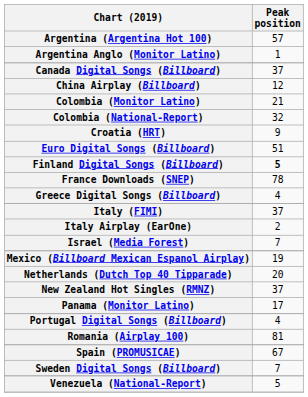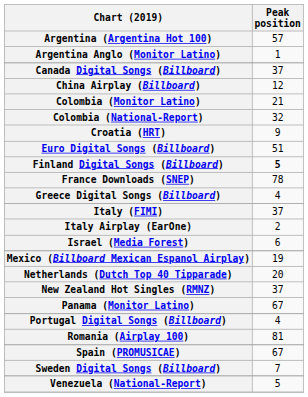 <table class="wikitable sortable plainrowheaders" style="text-align:center">
 <tr>
 <th scope="col">Chart (2019)</th>
 <th scope="col">Peak<br>position</th>
 </tr>
 <tr>
 <th scope="row">Argentina (<a href='#'>Argentina Hot 100</a>)</th>
 <td>57</td>
 </tr>
 <tr>
 <th scope="row">Argentina Anglo (<a href='#'>Monitor Latino</a>)</th>
 <td>1</td>
 </tr>
 <tr>
 </tr>
 <tr>
 </tr>
 <tr>
 <th scope="row">Canada <a href='#'>Digital Songs</a> (<em><a href='#'>Billboard</a></em>)</th>
 <td>37</td>
 </tr>
 <tr>
 <th scope="row">China Airplay (<em><a href='#'>Billboard</a></em>)</th>
 <td>12</td>
 </tr>
 <tr>
 <th scope="row">Colombia (<a href='#'>Monitor Latino</a>)</th>
 <td>21</td>
 </tr>
 <tr>
 <th scope="row">Colombia (<a href='#'>National-Report</a>)</th>
 <td>32</td>
 </tr>
 <tr>
 <th scope="row">Croatia (<a href='#'>HRT</a>)</th>
 <td>9</td>
 </tr>
 <tr>
 <th scope="row"><a href='#'>Euro Digital Songs</a> (<em><a href='#'>Billboard</a></em>)</th>
 <td align="center">51</td>
 </tr>
 <tr>
 <th scope="row">Finland <a href='#'>Digital Songs</a> (<em><a href='#'>Billboard</a></em>)</th>
 <td><strong>5</strong></td>
 </tr>
 <tr>
 <th scope="row">France Downloads (<a href='#'>SNEP</a>)</th>
 <td>78</td>
 </tr>
 <tr>
 <th scope="row">Greece Digital Songs (<em><a href='#'>Billboard</a></em>)</th>
 <td>4</td>
 </tr>
 <tr>
 </tr>
 <tr>
 <th scope="row">Italy (<a href='#'>FIMI</a>)</th>
 <td>37</td>
 </tr>
 <tr>
 <th scope="row">Italy Airplay (EarOne)</th>
 <td>2</td>
 </tr>
 <tr>
 <th scope="row">Israel (<a href='#'>Media Forest</a>)</th>
-<td>7</td>
+<td>6</td>
 </tr>
 <tr>
 </tr>
 <tr>
 <th scope="row">Mexico (<a href='#'><em>Billboard</em> Mexican Espanol Airplay</a>)</th>
 <td>19</td>
 </tr>
 <tr>
 <th scope="row">Netherlands (<a href='#'>Dutch Top 40 Tipparade</a>)</th>
 <td>20</td>
 </tr>
 <tr>
 <th scope="row">New Zealand Hot Singles (<a href='#'>RMNZ</a>)</th>
 <td>37</td>
 </tr>
 <tr>
 <th scope="row">Panama (<a href='#'>Monitor Latino</a>)</th>
-<td>17</td>
+<td>67</td>
 </tr>
 <tr>
 </tr>
 <tr>
 <th scope="row">Portugal <a href='#'>Digital Songs</a> (<em><a href='#'>Billboard</a></em>)</th>
 <td>4</td>
 </tr>
 <tr>
 <th scope="row">Romania (<a href='#'>Airplay 100</a>)</th>
 <td>81</td>
 </tr>
 <tr>
 </tr>
 <tr>
 </tr>
 <tr>
 <th scope="row">Spain (<a href='#'>PROMUSICAE</a>)</th>
 <td>67</td>
 </tr>
 <tr>
 <th scope="row">Sweden <a href='#'>Digital Songs</a> (<em><a href='#'>Billboard</a></em>)</th>
 <td>7</td>
 </tr>
 <tr>
 </tr>
 <tr>
 </tr>
 <tr>
 </tr>
 <tr>
 </tr>
 <tr>
 <th scope="row">Venezuela (<a href='#'>National-Report</a>)</th>
 <td>5</td>
 </tr>
 <tr>
 </tr>
 </table>
